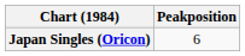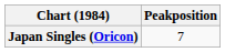 <table class="wikitable plainrowheaders">
 <tr>
 <th scope="col">Chart (1984)</th>
 <th scope="col">Peakposition</th>
 </tr>
 <tr>
 <th scope="row">Japan Singles (<a href='#'>Oricon</a>)</th>
-<td style="text-align:center;">6</td>
+<td style="text-align:center;">7</td>
 </tr>
 </table>
